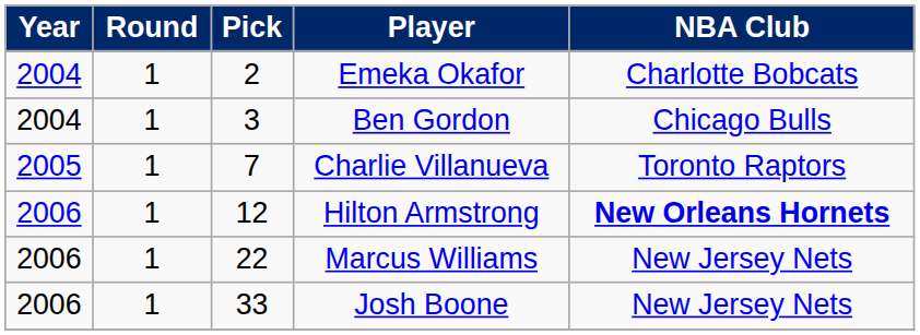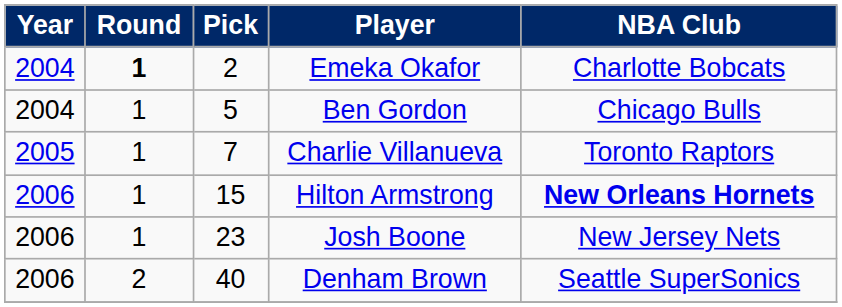 <table class="wikitable" width="80%">
 <tr align="center"  style="background:#002868;color:#FFFFFF;">
 <td><strong>Year</strong></td>
 <td><strong>Round</strong></td>
 <td><strong>Pick</strong></td>
 <td><strong>Player</strong></td>
 <td><strong>NBA Club</strong></td>
 </tr>
 <tr align="center" bgcolor="">
 <td><a href='#'>2004</a></td>
-<td>1</td>
+<td><strong>1</strong></td>
 <td>2</td>
 <td><a href='#'>Emeka Okafor</a></td>
 <td><a href='#'>Charlotte Bobcats</a></td>
 </tr>
 <tr align="center" bgcolor="">
 <td>2004</td>
 <td>1</td>
-<td>3</td>
+<td>5</td>
 <td><a href='#'>Ben Gordon</a></td>
 <td><a href='#'>Chicago Bulls</a></td>
 </tr>
 <tr align="center" bgcolor="">
 <td><a href='#'>2005</a></td>
 <td>1</td>
 <td>7</td>
 <td><a href='#'>Charlie Villanueva</a></td>
 <td><a href='#'>Toronto Raptors</a></td>
 </tr>
 <tr align="center" bgcolor="">
 <td><a href='#'>2006</a></td>
 <td>1</td>
-<td>12</td>
+<td>15</td>
 <td><a href='#'>Hilton Armstrong</a></td>
 <td><strong><a href='#'>New Orleans Hornets</a></strong></td>
 </tr>
 <tr align="center" bgcolor="">
 <td>2006</td>
 <td>1</td>
-<td>22</td>
-<td><a href='#'>Marcus Williams</a></td>
+<td>23</td>
+<td><a href='#'>Josh Boone</a></td>
 <td><a href='#'>New Jersey Nets</a></td>
 </tr>
 <tr align="center" bgcolor="">
 <td>2006</td>
-<td>1</td>
-<td>33</td>
-<td><a href='#'>Josh Boone</a></td>
-<td><a href='#'>New Jersey Nets</a></td>
+<td>2</td>
+<td>40</td>
+<td><a href='#'>Denham Brown</a></td>
+<td><a href='#'>Seattle SuperSonics</a></td>
 </tr>
 <tr align="center" bgcolor="">
 </tr>
 </table>
